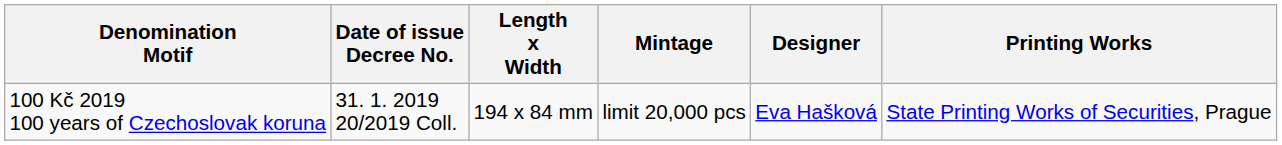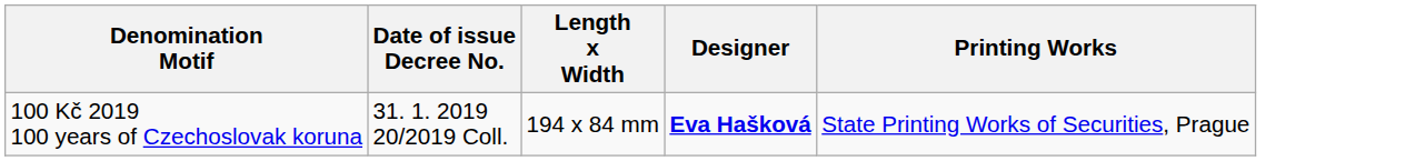 <table class="wikitable">
 <tr>
 <th>Denomination<br>Motif</th>
 <th>Date of issue<br>Decree No.</th>
 <th>Length<br>x<br>Width</th>
-<th>Mintage</th>
 <th>Designer</th>
 <th>Printing Works</th>
 </tr>
 <tr>
 <td>100 Kč 2019<br>100 years of <a href='#'>Czechoslovak koruna</a></td>
 <td>31. 1. 2019<br>20/2019 Coll.</td>
 <td>194 x 84 mm</td>
-<td>limit 20,000 pcs</td>
-<td><a href='#'>Eva Hašková</a></td>
+<td><strong><a href='#'>Eva Hašková</a></strong></td>
 <td><a href='#'>State Printing Works of Securities</a>, Prague</td>
 </tr>
 </table>
